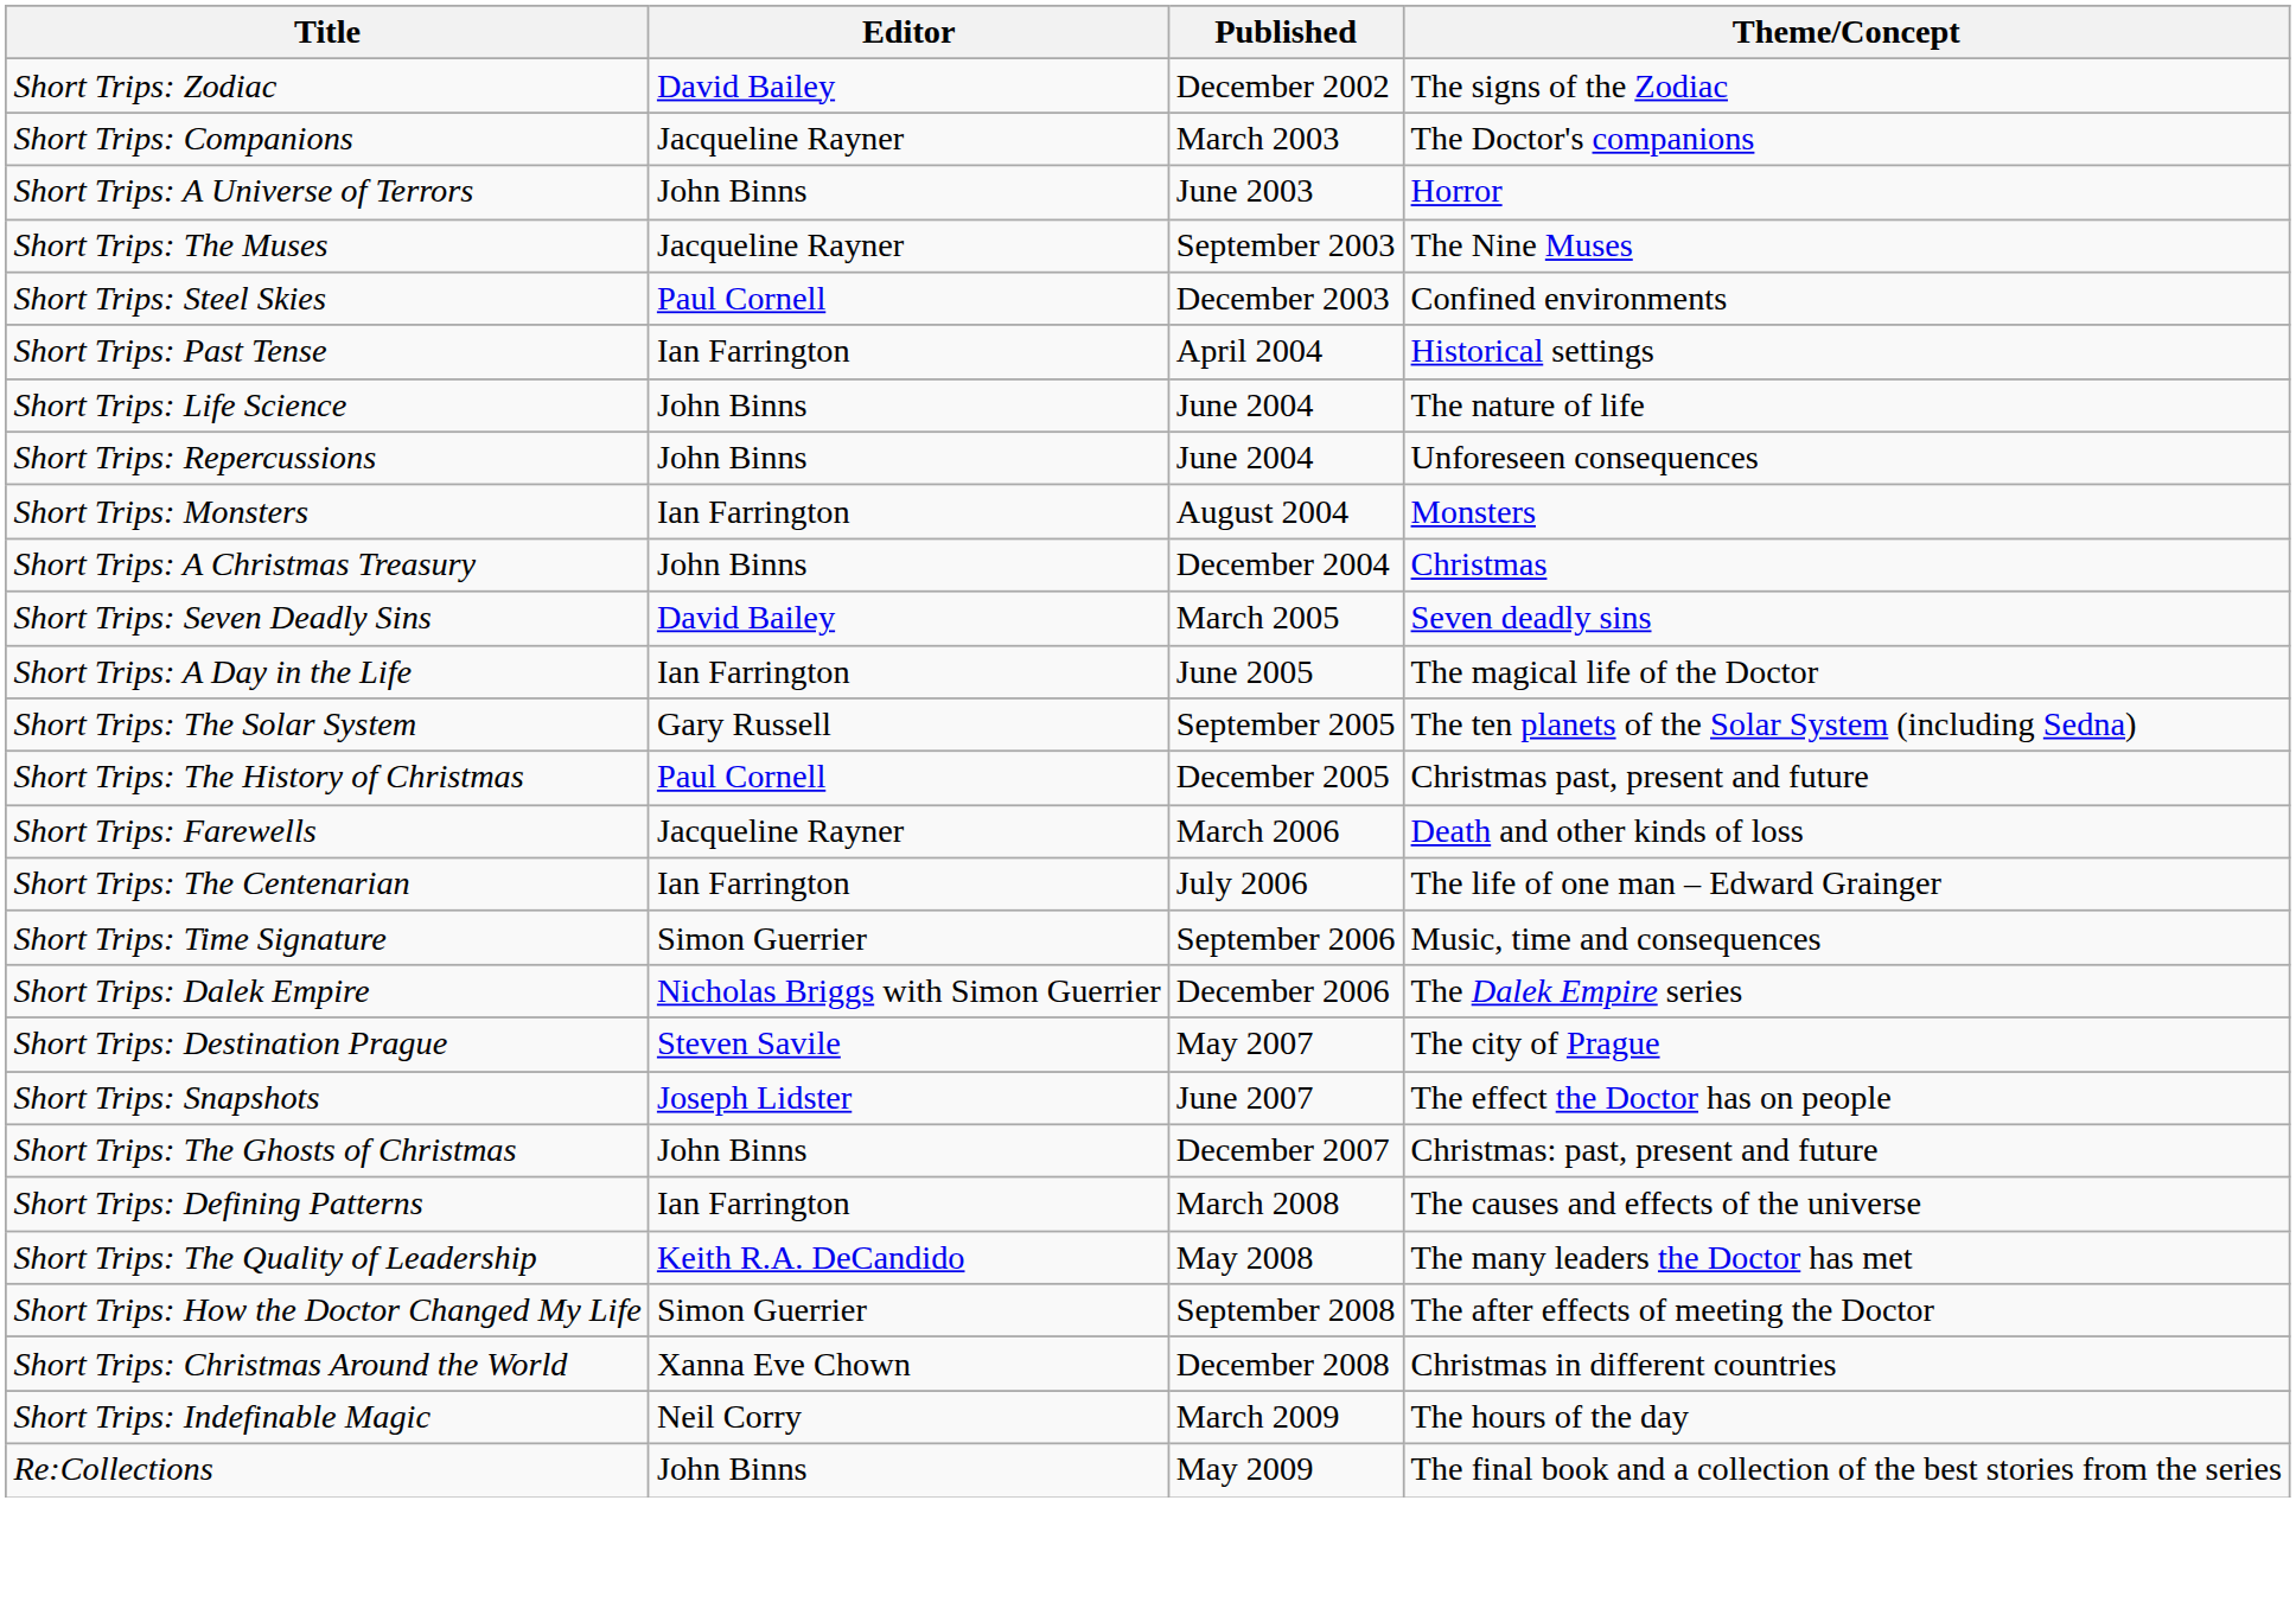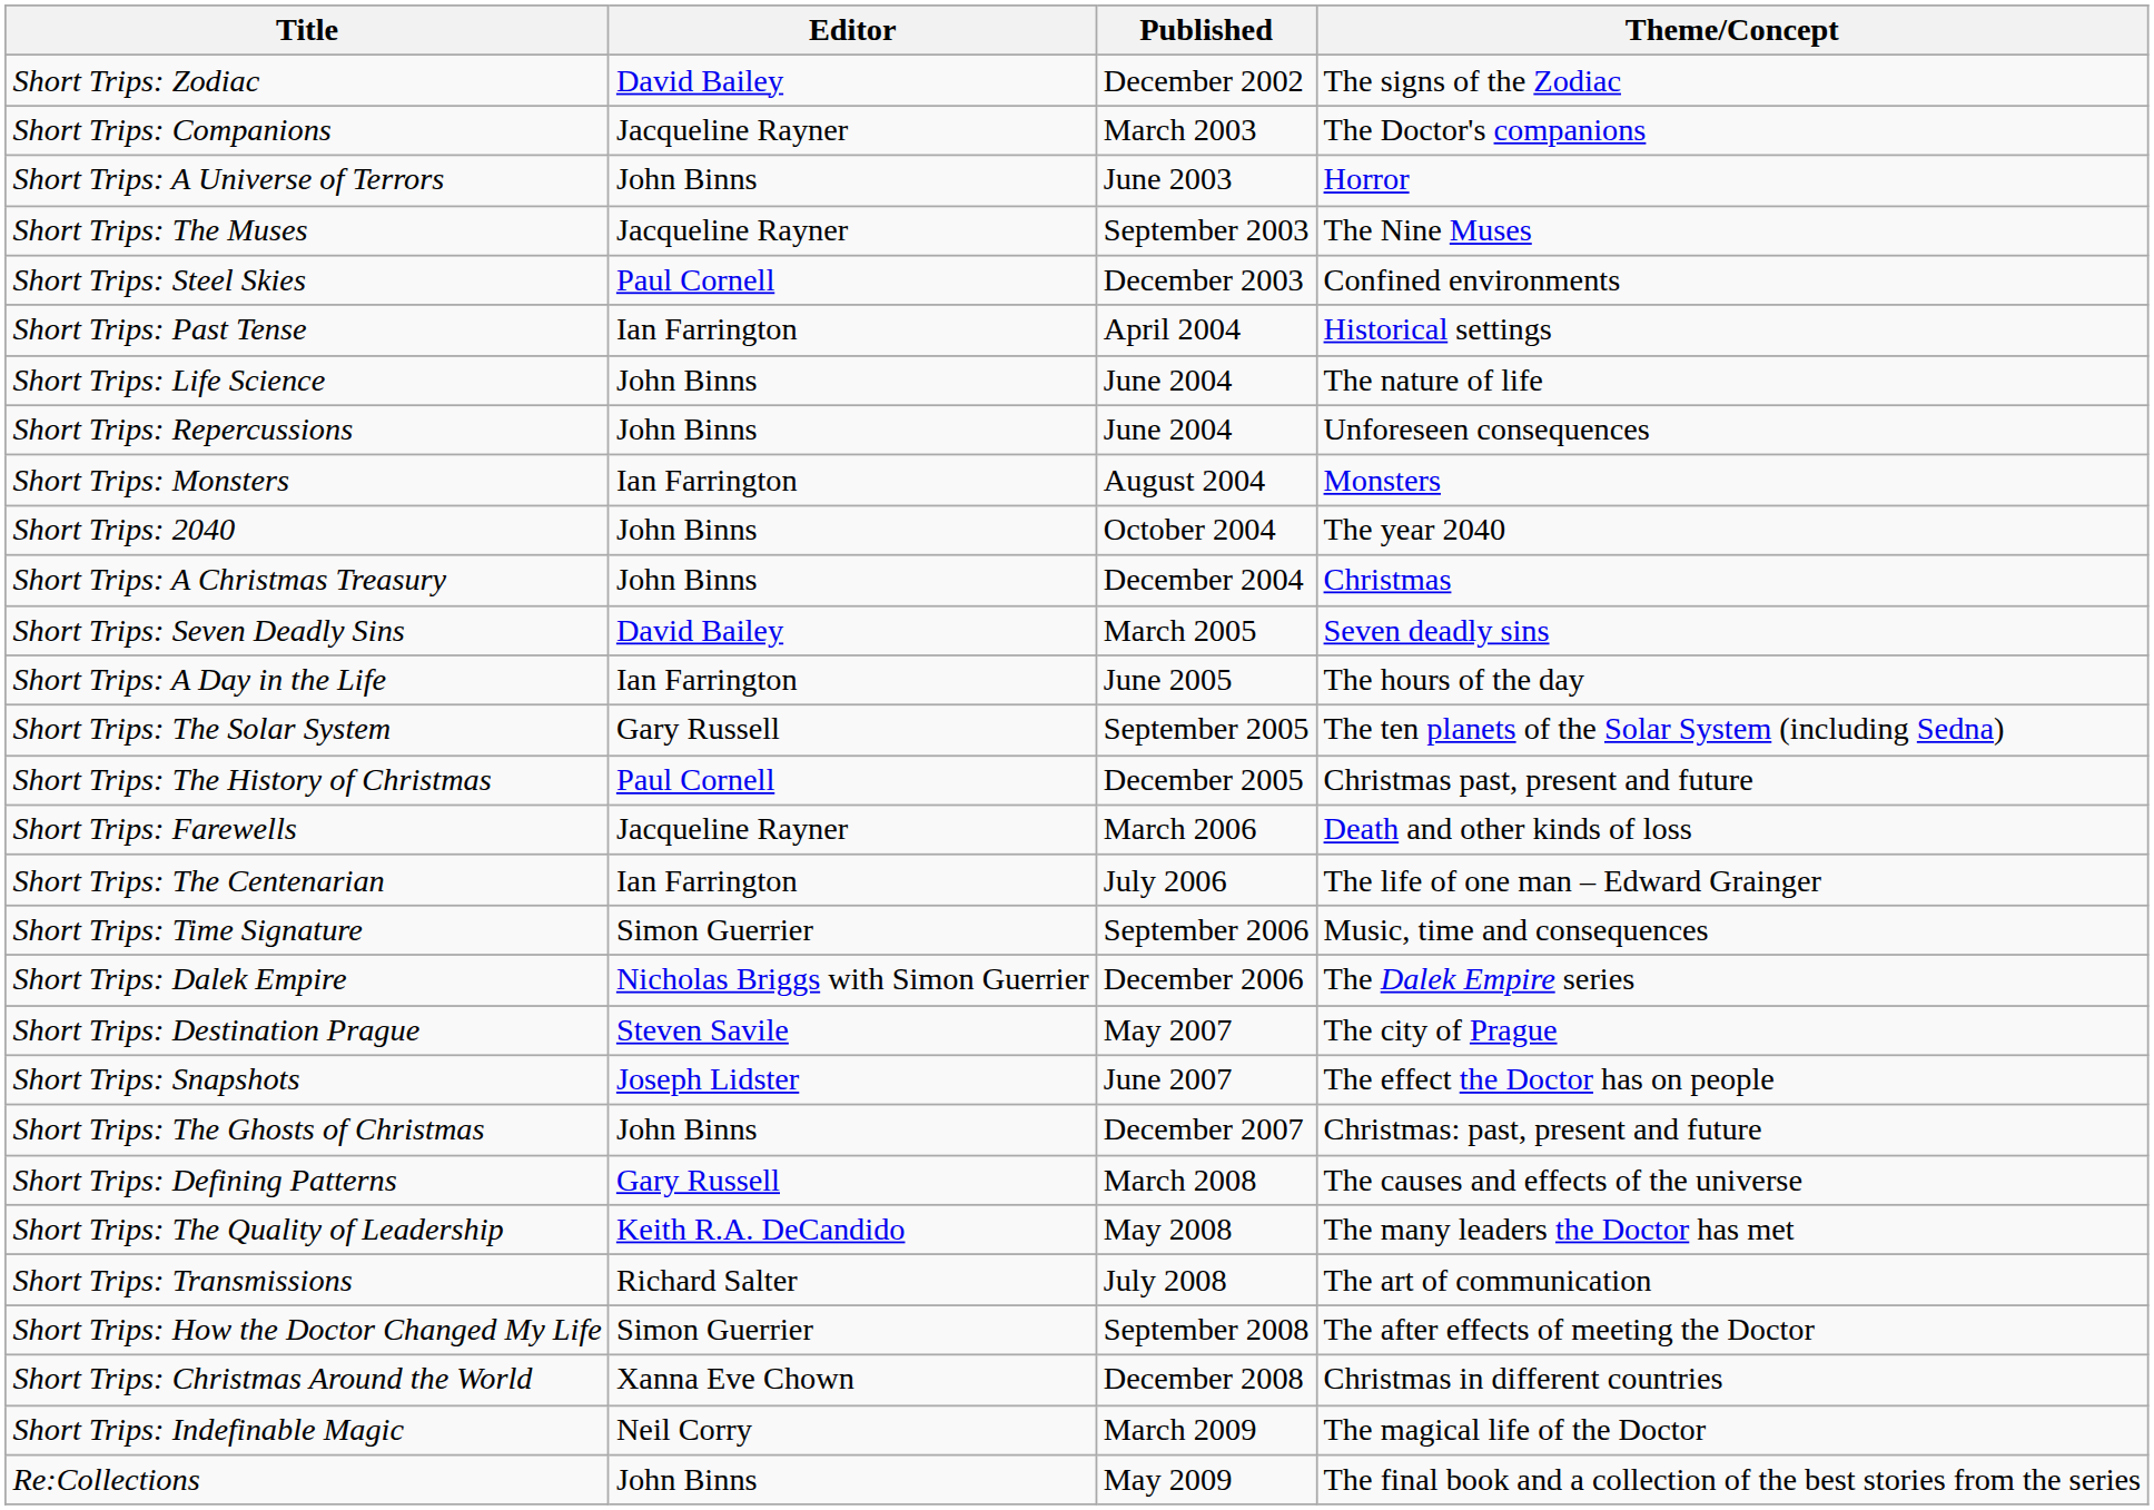 <table class="wikitable">
 <tr>
 <th><strong>Title</strong></th>
 <th><strong>Editor</strong></th>
 <th><strong>Published</strong></th>
 <th><strong>Theme/Concept</strong></th>
 </tr>
 <tr>
 <td><em>Short Trips: Zodiac</em></td>
 <td><a href='#'>David Bailey</a></td>
 <td>December 2002</td>
 <td>The signs of the <a href='#'>Zodiac</a></td>
 </tr>
 <tr>
 <td><em>Short Trips: Companions</em></td>
 <td>Jacqueline Rayner</td>
 <td>March 2003</td>
 <td>The Doctor's <a href='#'>companions</a></td>
 </tr>
 <tr>
 <td><em>Short Trips: A Universe of Terrors</em></td>
 <td>John Binns</td>
 <td>June 2003</td>
 <td><a href='#'>Horror</a></td>
 </tr>
 <tr>
 <td><em>Short Trips: The Muses</em></td>
 <td>Jacqueline Rayner</td>
 <td>September 2003</td>
 <td>The Nine <a href='#'>Muses</a></td>
 </tr>
 <tr>
 <td><em>Short Trips: Steel Skies</em></td>
 <td><a href='#'>Paul Cornell</a></td>
 <td>December 2003</td>
 <td>Confined environments</td>
 </tr>
 <tr>
 <td><em>Short Trips: Past Tense</em></td>
 <td>Ian Farrington</td>
 <td>April 2004</td>
 <td><a href='#'>Historical</a> settings</td>
 </tr>
 <tr>
 <td><em>Short Trips: Life Science</em></td>
 <td>John Binns</td>
 <td>June 2004</td>
 <td>The nature of life</td>
 </tr>
 <tr>
 <td><em>Short Trips: Repercussions</em></td>
 <td>John Binns</td>
 <td>June 2004</td>
 <td>Unforeseen consequences</td>
 </tr>
 <tr>
 <td><em>Short Trips: Monsters</em></td>
 <td>Ian Farrington</td>
 <td>August 2004</td>
 <td><a href='#'>Monsters</a></td>
 </tr>
 <tr>
+<td><em>Short Trips: 2040</em></td>
+<td>John Binns</td>
+<td>October 2004</td>
+<td>The year 2040</td>
+</tr>
+<tr>
 <td><em>Short Trips: A Christmas Treasury</em></td>
 <td>John Binns</td>
 <td>December 2004</td>
 <td><a href='#'>Christmas</a></td>
 </tr>
 <tr>
 <td><em>Short Trips: Seven Deadly Sins</em></td>
 <td><a href='#'>David Bailey</a></td>
 <td>March 2005</td>
 <td><a href='#'>Seven deadly sins</a></td>
 </tr>
 <tr>
 <td><em>Short Trips: A Day in the Life</em></td>
 <td>Ian Farrington</td>
 <td>June 2005</td>
-<td>The magical life of the Doctor</td>
+<td>The hours of the day</td>
 </tr>
 <tr>
 <td><em>Short Trips: The Solar System</em></td>
 <td>Gary Russell</td>
 <td>September 2005</td>
 <td>The ten <a href='#'>planets</a> of the <a href='#'>Solar System</a> (including <a href='#'>Sedna</a>)</td>
 </tr>
 <tr>
 <td><em>Short Trips: The History of Christmas</em></td>
 <td><a href='#'>Paul Cornell</a></td>
 <td>December 2005</td>
 <td>Christmas past, present and future</td>
 </tr>
 <tr>
 <td><em>Short Trips: Farewells</em></td>
 <td>Jacqueline Rayner</td>
 <td>March 2006</td>
 <td><a href='#'>Death</a> and other kinds of loss</td>
 </tr>
 <tr>
 <td><em>Short Trips: The Centenarian</em></td>
 <td>Ian Farrington</td>
 <td>July 2006</td>
 <td>The life of one man – Edward Grainger</td>
 </tr>
 <tr>
 <td><em>Short Trips: Time Signature</em></td>
 <td>Simon Guerrier</td>
 <td>September 2006</td>
 <td>Music, time and consequences</td>
 </tr>
 <tr>
 <td><em>Short Trips: Dalek Empire</em></td>
 <td><a href='#'>Nicholas Briggs</a> with Simon Guerrier</td>
 <td>December 2006</td>
 <td>The <em><a href='#'>Dalek Empire</a></em> series</td>
 </tr>
 <tr>
 <td><em>Short Trips: Destination Prague</em></td>
 <td><a href='#'>Steven Savile</a></td>
 <td>May 2007</td>
 <td>The city of <a href='#'>Prague</a></td>
 </tr>
 <tr>
 <td><em>Short Trips: Snapshots</em></td>
 <td><a href='#'>Joseph Lidster</a></td>
 <td>June 2007</td>
 <td>The effect <a href='#'>the Doctor</a> has on people</td>
 </tr>
 <tr>
 <td><em>Short Trips: The Ghosts of Christmas</em></td>
 <td>John Binns</td>
 <td>December 2007</td>
 <td>Christmas: past, present and future</td>
 </tr>
 <tr>
 <td><em>Short Trips: Defining Patterns</em></td>
-<td>Ian Farrington</td>
+<td><a href='#'>Gary Russell</a></td>
 <td>March 2008</td>
 <td>The causes and effects of the universe</td>
 </tr>
 <tr>
 <td><em>Short Trips: The Quality of Leadership</em></td>
 <td><a href='#'>Keith R.A. DeCandido</a></td>
 <td>May 2008</td>
 <td>The many leaders <a href='#'>the Doctor</a> has met</td>
+</tr>
+<tr>
+<td><em>Short Trips: Transmissions</em></td>
+<td>Richard Salter</td>
+<td>July 2008</td>
+<td>The art of communication</td>
 </tr>
 <tr>
 <td><em>Short Trips: How the Doctor Changed My Life</em></td>
 <td>Simon Guerrier</td>
 <td>September 2008</td>
 <td>The after effects of meeting the Doctor</td>
 </tr>
 <tr>
 <td><em>Short Trips: Christmas Around the World</em></td>
 <td>Xanna Eve Chown</td>
 <td>December 2008</td>
 <td>Christmas in different countries</td>
 </tr>
 <tr>
 <td><em>Short Trips: Indefinable Magic</em></td>
 <td>Neil Corry</td>
 <td>March 2009</td>
-<td>The hours of the day</td>
+<td>The magical life of the Doctor</td>
 </tr>
 <tr>
 <td><em>Re:Collections</em></td>
 <td>John Binns</td>
 <td>May 2009</td>
 <td>The final book and a collection of the best stories from the series</td>
 </tr>
 </table>
